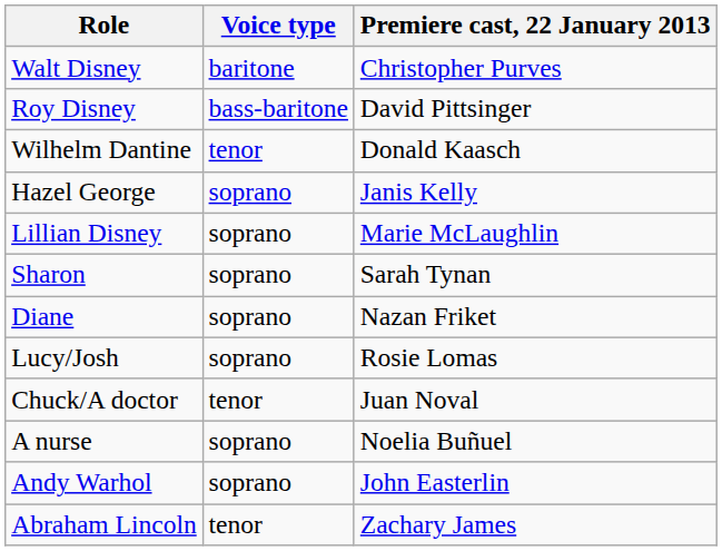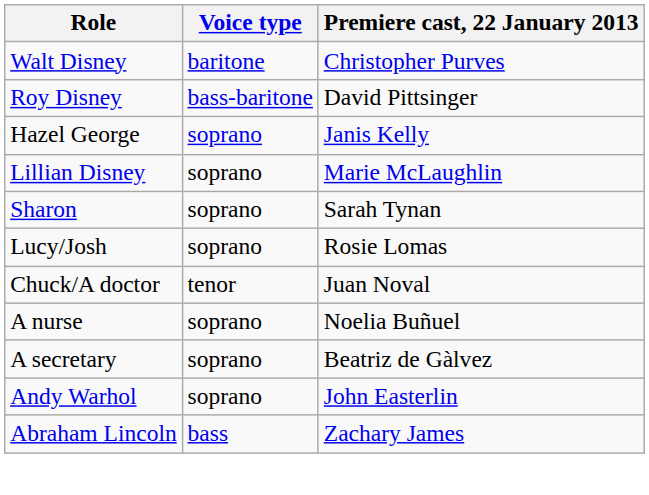 <table class="wikitable">
 <tr>
 <th>Role</th>
 <th><a href='#'>Voice type</a></th>
 <th>Premiere cast, 22 January 2013</th>
 </tr>
 <tr>
 <td><a href='#'>Walt Disney</a></td>
 <td><a href='#'>baritone</a></td>
 <td><a href='#'>Christopher Purves</a></td>
 </tr>
 <tr>
 <td><a href='#'>Roy Disney</a></td>
 <td><a href='#'>bass-baritone</a></td>
 <td>David Pittsinger</td>
 </tr>
 <tr>
-<td>Wilhelm Dantine</td>
-<td><a href='#'>tenor</a></td>
-<td>Donald Kaasch</td>
-</tr>
-<tr>
 <td>Hazel George</td>
 <td><a href='#'>soprano</a></td>
 <td><a href='#'>Janis Kelly</a></td>
 </tr>
 <tr>
 <td><a href='#'>Lillian Disney</a></td>
 <td>soprano</td>
 <td><a href='#'>Marie McLaughlin</a></td>
 </tr>
 <tr>
 <td><a href='#'>Sharon</a></td>
 <td>soprano</td>
 <td>Sarah Tynan</td>
-</tr>
-<tr>
-<td><a href='#'>Diane</a></td>
-<td>soprano</td>
-<td>Nazan Friket</td>
 </tr>
 <tr>
 <td>Lucy/Josh</td>
 <td>soprano</td>
 <td>Rosie Lomas</td>
 </tr>
 <tr>
 <td>Chuck/A doctor</td>
 <td>tenor</td>
 <td>Juan Noval</td>
 </tr>
 <tr>
 <td>A nurse</td>
 <td>soprano</td>
 <td>Noelia Buñuel</td>
 </tr>
 <tr>
+<td>A secretary</td>
+<td>soprano</td>
+<td>Beatriz de Gàlvez</td>
+</tr>
+<tr>
 <td><a href='#'>Andy Warhol</a></td>
 <td>soprano</td>
 <td><a href='#'>John Easterlin</a></td>
 </tr>
 <tr>
 <td><a href='#'>Abraham Lincoln</a></td>
-<td>tenor</td>
+<td><a href='#'>bass</a></td>
 <td><a href='#'>Zachary James</a></td>
 </tr>
 </table>
